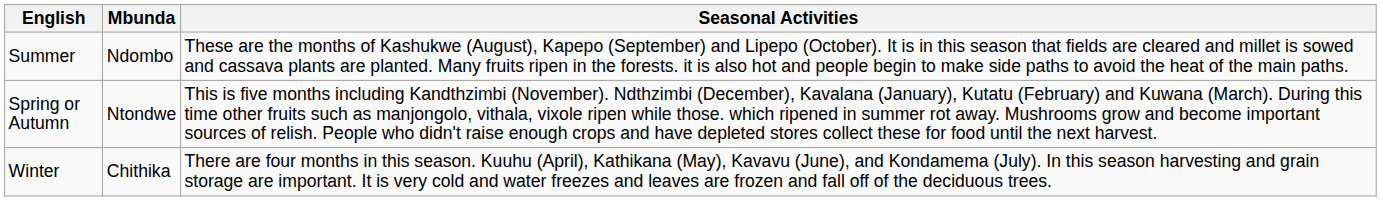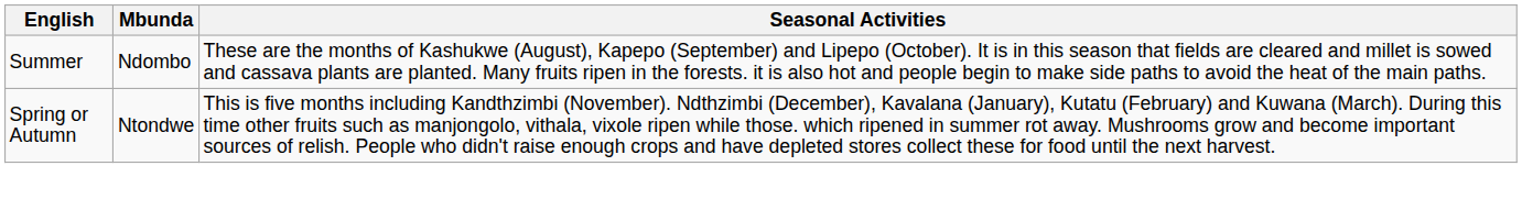 <table class="wikitable">
 <tr>
 <th>English</th>
 <th>Mbunda</th>
 <th>Seasonal Activities</th>
 </tr>
 <tr>
 <td>Summer</td>
 <td>Ndombo</td>
 <td>These are the months of Kashukwe (August), Kapepo (September) and Lipepo (October). It is in this season that fields are cleared and millet is sowed and cassava plants are planted. Many fruits ripen in the forests. it is also hot and people begin to make side paths to avoid the heat of the main paths.</td>
 </tr>
 <tr>
 <td>Spring or Autumn</td>
 <td>Ntondwe</td>
 <td>This is five months including Kandthzimbi (November). Ndthzimbi (December), Kavalana (January), Kutatu (February) and Kuwana (March). During this time other fruits such as manjongolo, vithala, vixole ripen while those. which ripened in summer 	rot away. Mushrooms grow and become important sources of relish. People who didn't raise enough crops and have depleted stores collect these for food until the next harvest.</td>
 </tr>
-<tr>
-<td>Winter</td>
-<td>Chithika</td>
-<td>There are four months in this season. Kuuhu (April), Kathikana (May), Kavavu (June), and Kondamema (July). In this season	harvesting and grain storage are important. It is very cold and water freezes and leaves are frozen and fall off of the deciduous trees.</td>
-</tr>
 </table>
